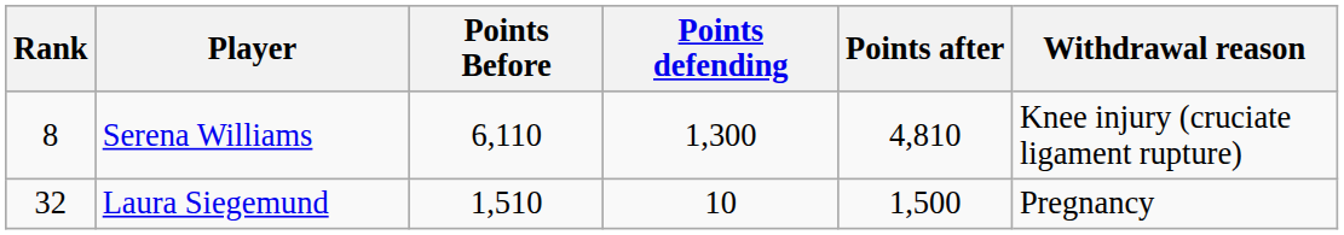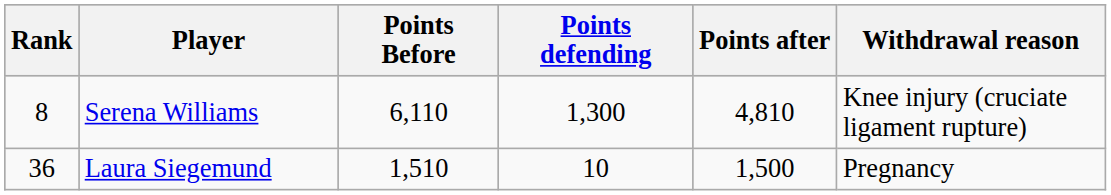 <table class="wikitable sortable nowrap" style="text-align:center;">
 <tr>
 <th style="width:30px;">Rank</th>
 <th style="width:150px;">Player</th>
 <th style="width:90px;">Points Before</th>
 <th style="width:110px;"><a href='#'>Points defending</a></th>
 <th style="width:80px;">Points after</th>
 <th style="width:155px;">Withdrawal reason</th>
 </tr>
 <tr>
 <td>8</td>
 <td style="text-align:left;"> <a href='#'>Serena Williams</a></td>
 <td>6,110</td>
 <td>1,300</td>
 <td>4,810</td>
 <td style="text-align:left;">Knee injury (cruciate ligament rupture)</td>
 </tr>
 <tr>
-<td>32</td>
+<td>36</td>
 <td style="text-align:left;"> <a href='#'>Laura Siegemund</a></td>
 <td>1,510</td>
 <td>10</td>
 <td>1,500</td>
 <td style="text-align:left;">Pregnancy</td>
 </tr>
 </table>
